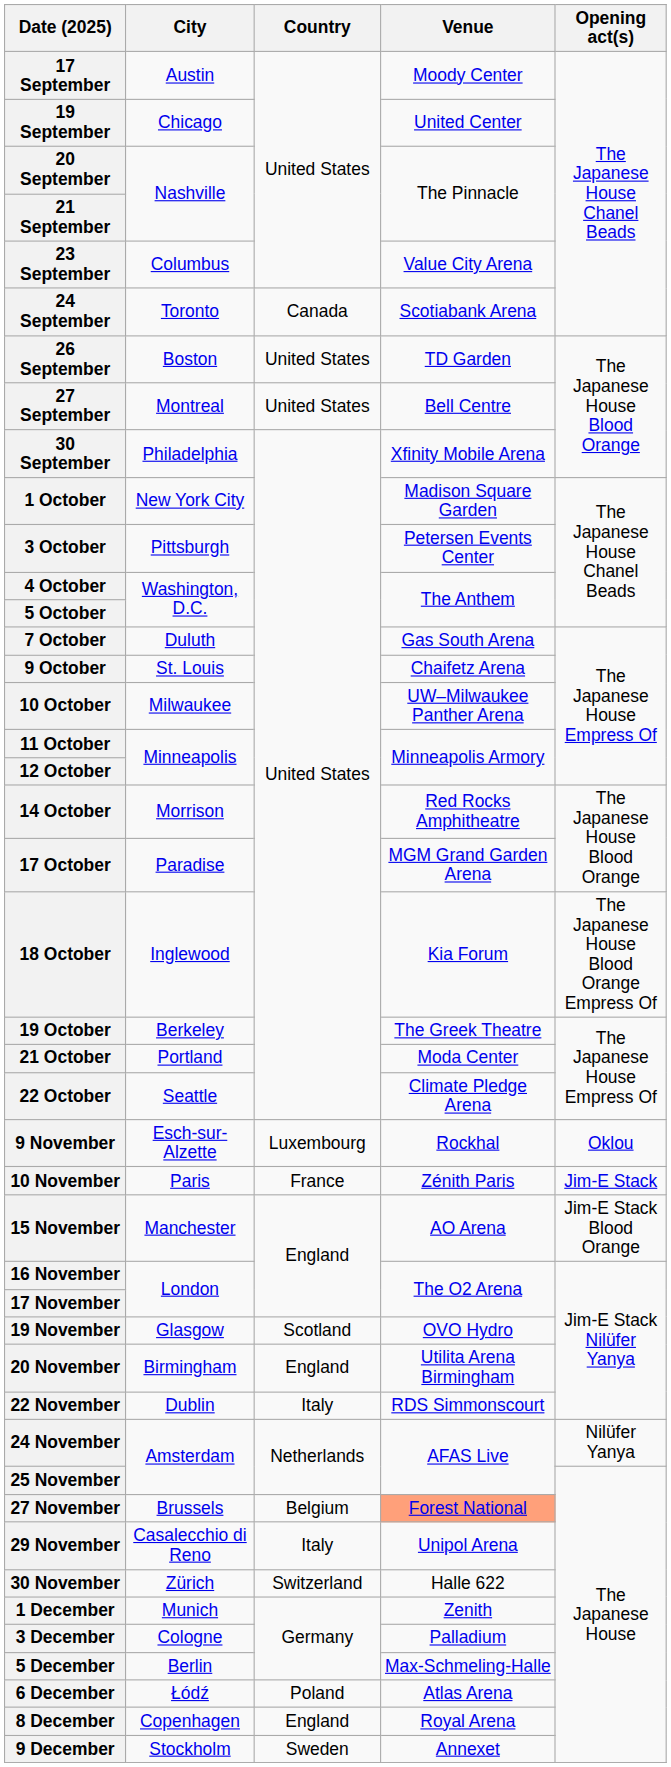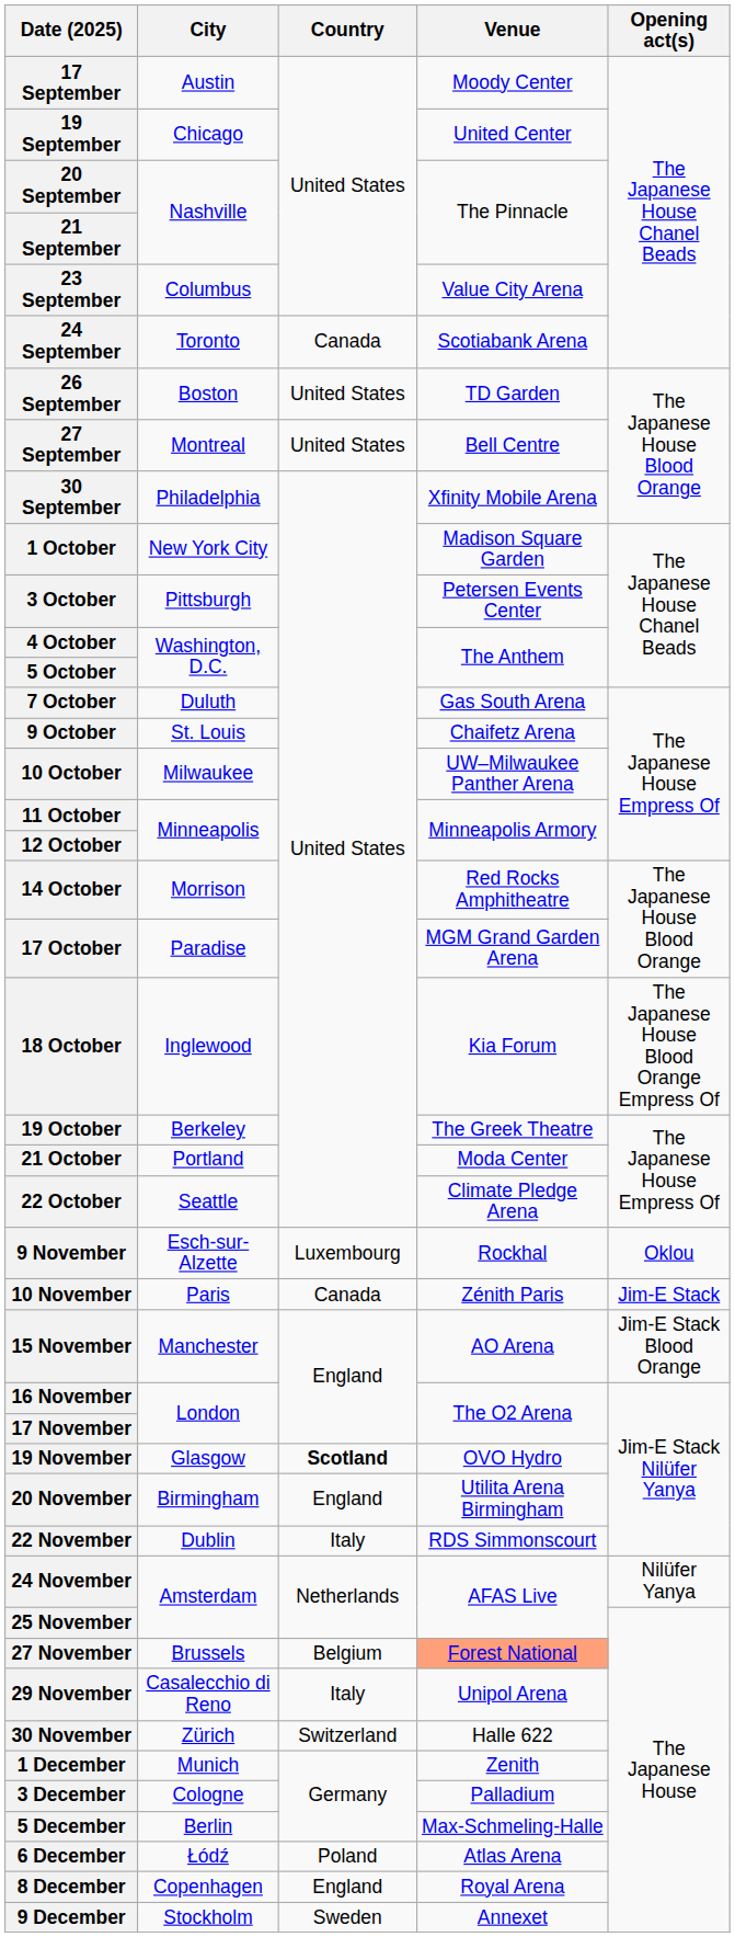 <table class="wikitable plainrowheaders" style="text-align:center;">
 <tr>
 <th scope="col" style="width:10em;">Date (2025)</th>
 <th scope="col" style="width:10em;">City</th>
 <th scope="col" style="width:10em;">Country</th>
 <th scope="col" style="width:18em;">Venue</th>
 <th scope="col" style="width:10em;">Opening act(s)</th>
 </tr>
 <tr>
 <th scope="row" style="text-align:center;">17 September</th>
 <td><a href='#'>Austin</a></td>
 <td rowspan="5">United States</td>
 <td><a href='#'>Moody Center</a></td>
 <td rowspan="6"><a href='#'>The Japanese House</a><br><a href='#'>Chanel Beads</a></td>
 </tr>
 <tr>
 <th scope="row" style="text-align:center;">19 September</th>
 <td><a href='#'>Chicago</a></td>
 <td><a href='#'>United Center</a></td>
 </tr>
 <tr>
 <th scope="row" style="text-align:center;">20 September</th>
 <td rowspan="2"><a href='#'>Nashville</a></td>
 <td rowspan="2">The Pinnacle</td>
 </tr>
 <tr>
 <th scope="row" style="text-align:center;">21 September</th>
 </tr>
 <tr>
 <th scope="row" style="text-align:center;">23 September</th>
 <td><a href='#'>Columbus</a></td>
 <td><a href='#'>Value City Arena</a></td>
 </tr>
 <tr>
 <th scope="row" style="text-align:center;">24 September</th>
 <td><a href='#'>Toronto</a></td>
 <td>Canada</td>
 <td><a href='#'>Scotiabank Arena</a></td>
 </tr>
 <tr>
 <th scope="row" style="text-align:center;">26 September</th>
 <td><a href='#'>Boston</a></td>
 <td>United States</td>
 <td><a href='#'>TD Garden</a></td>
 <td rowspan="3">The Japanese House<br><a href='#'>Blood Orange</a></td>
 </tr>
 <tr>
 <th scope="row" style="text-align:center;">27 September</th>
 <td><a href='#'>Montreal</a></td>
 <td>United States</td>
 <td><a href='#'>Bell Centre</a></td>
 </tr>
 <tr>
 <th scope="row" style="text-align:center;">30 September</th>
 <td><a href='#'>Philadelphia</a></td>
 <td rowspan="16">United States</td>
 <td><a href='#'>Xfinity Mobile Arena</a></td>
 </tr>
 <tr>
 <th scope="row" style="text-align:center;">1 October</th>
 <td><a href='#'>New York City</a></td>
 <td><a href='#'>Madison Square Garden</a></td>
 <td rowspan="4">The Japanese House<br>Chanel Beads</td>
 </tr>
 <tr>
 <th scope="row" style="text-align:center;">3 October</th>
 <td><a href='#'>Pittsburgh</a></td>
 <td><a href='#'>Petersen Events Center</a></td>
 </tr>
 <tr>
 <th scope="row" style="text-align:center;">4 October</th>
 <td rowspan="2"><a href='#'>Washington, D.C.</a></td>
 <td rowspan="2"><a href='#'>The Anthem</a></td>
 </tr>
 <tr>
 <th scope="row" style="text-align:center;">5 October</th>
 </tr>
 <tr>
 <th scope="row" style="text-align:center;">7 October</th>
 <td><a href='#'>Duluth</a></td>
 <td><a href='#'>Gas South Arena</a></td>
 <td rowspan="5">The Japanese House<br><a href='#'>Empress Of</a></td>
 </tr>
 <tr>
 <th scope="row" style="text-align:center;">9 October</th>
 <td><a href='#'>St. Louis</a></td>
 <td><a href='#'>Chaifetz Arena</a></td>
 </tr>
 <tr>
 <th scope="row" style="text-align:center;">10 October</th>
 <td><a href='#'>Milwaukee</a></td>
 <td><a href='#'>UW–Milwaukee Panther Arena</a></td>
 </tr>
 <tr>
 <th scope="row" style="text-align:center;">11 October</th>
 <td rowspan="2"><a href='#'>Minneapolis</a></td>
 <td rowspan="2"><a href='#'>Minneapolis Armory</a></td>
 </tr>
 <tr>
 <th scope="row" style="text-align:center;">12 October</th>
 </tr>
 <tr>
 <th scope="row" style="text-align:center;">14 October</th>
 <td><a href='#'>Morrison</a></td>
 <td><a href='#'>Red Rocks Amphitheatre</a></td>
 <td rowspan="2">The Japanese House<br>Blood Orange</td>
 </tr>
 <tr>
 <th scope="row" style="text-align:center;">17 October</th>
 <td><a href='#'>Paradise</a></td>
 <td><a href='#'>MGM Grand Garden Arena</a></td>
 </tr>
 <tr>
 <th scope="row" style="text-align:center;">18 October</th>
 <td><a href='#'>Inglewood</a></td>
 <td><a href='#'>Kia Forum</a></td>
 <td>The Japanese House<br>Blood Orange<br>Empress Of</td>
 </tr>
 <tr>
 <th scope="row" style="text-align:center;">19 October</th>
 <td><a href='#'>Berkeley</a></td>
 <td><a href='#'>The Greek Theatre</a></td>
 <td rowspan="3">The Japanese House<br>Empress Of</td>
 </tr>
 <tr>
 <th scope="row" style="text-align:center;">21 October</th>
 <td><a href='#'>Portland</a></td>
 <td><a href='#'>Moda Center</a></td>
 </tr>
 <tr>
 <th scope="row" style="text-align:center;">22 October</th>
 <td><a href='#'>Seattle</a></td>
 <td><a href='#'>Climate Pledge Arena</a></td>
 </tr>
 <tr>
 <th scope="row" style="text-align:center;">9 November</th>
 <td><a href='#'>Esch-sur-Alzette</a></td>
 <td>Luxembourg</td>
 <td><a href='#'>Rockhal</a></td>
 <td><a href='#'>Oklou</a></td>
 </tr>
 <tr>
 <th scope="row" style="text-align:center;">10 November</th>
 <td><a href='#'>Paris</a></td>
-<td>France</td>
+<td>Canada</td>
 <td><a href='#'>Zénith Paris</a></td>
 <td><a href='#'>Jim-E Stack</a></td>
 </tr>
 <tr>
 <th scope="row" style="text-align:center;">15 November</th>
 <td><a href='#'>Manchester</a></td>
 <td rowspan="3">England</td>
 <td><a href='#'>AO Arena</a></td>
 <td>Jim-E Stack<br>Blood Orange</td>
 </tr>
 <tr>
 <th scope="row" style="text-align:center;">16 November</th>
 <td rowspan="2"><a href='#'>London</a></td>
 <td rowspan="2"><a href='#'>The O2 Arena</a></td>
 <td rowspan="5">Jim-E Stack<br><a href='#'>Nilüfer Yanya</a></td>
 </tr>
 <tr>
 <th scope="row" style="text-align:center;">17 November</th>
 </tr>
 <tr>
 <th scope="row" style="text-align:center;">19 November</th>
 <td><a href='#'>Glasgow</a></td>
-<td>Scotland</td>
+<td><strong>Scotland</strong></td>
 <td><a href='#'>OVO Hydro</a></td>
 </tr>
 <tr>
 <th scope="row" style="text-align:center;">20 November</th>
 <td><a href='#'>Birmingham</a></td>
 <td>England</td>
 <td><a href='#'>Utilita Arena Birmingham</a></td>
 </tr>
 <tr>
 <th scope="row" style="text-align:center;">22 November</th>
 <td><a href='#'>Dublin</a></td>
 <td>Italy</td>
 <td><a href='#'>RDS Simmonscourt</a></td>
 </tr>
 <tr>
 <th scope="row" style="text-align:center;">24 November</th>
 <td rowspan="2"><a href='#'>Amsterdam</a></td>
 <td rowspan="2">Netherlands</td>
 <td rowspan="2"><a href='#'>AFAS Live</a></td>
 <td>Nilüfer Yanya</td>
 </tr>
 <tr>
 <th scope="row" style="text-align:center;">25 November</th>
 <td rowspan="10">The Japanese House</td>
 </tr>
 <tr>
 <th scope="row" style="text-align:center;">27 November</th>
 <td><a href='#'>Brussels</a></td>
 <td>Belgium</td>
 <td style="background: lightsalmon;"><a href='#'>Forest National</a></td>
 </tr>
 <tr>
 <th scope="row" style="text-align:center;">29 November</th>
 <td><a href='#'>Casalecchio di Reno</a></td>
 <td>Italy</td>
 <td><a href='#'>Unipol Arena</a></td>
 </tr>
 <tr>
 <th scope="row" style="text-align:center;">30 November</th>
 <td><a href='#'>Zürich</a></td>
 <td>Switzerland</td>
 <td>Halle 622</td>
 </tr>
 <tr>
 <th scope="row" style="text-align:center;">1 December</th>
 <td><a href='#'>Munich</a></td>
 <td rowspan="3">Germany</td>
 <td><a href='#'>Zenith</a></td>
 </tr>
 <tr>
 <th scope="row" style="text-align:center;">3 December</th>
 <td><a href='#'>Cologne</a></td>
 <td><a href='#'>Palladium</a></td>
 </tr>
 <tr>
 <th scope="row" style="text-align:center;">5 December</th>
 <td><a href='#'>Berlin</a></td>
 <td><a href='#'>Max-Schmeling-Halle</a></td>
 </tr>
 <tr>
 <th scope="row" style="text-align:center;">6 December</th>
 <td><a href='#'>Łódź</a></td>
 <td>Poland</td>
 <td><a href='#'>Atlas Arena</a></td>
 </tr>
 <tr>
 <th scope="row" style="text-align:center;">8 December</th>
 <td><a href='#'>Copenhagen</a></td>
 <td>England</td>
 <td><a href='#'>Royal Arena</a></td>
 </tr>
 <tr>
 <th scope="row" style="text-align:center;">9 December</th>
 <td><a href='#'>Stockholm</a></td>
 <td>Sweden</td>
 <td><a href='#'>Annexet</a></td>
 </tr>
 <tr>
 </tr>
 </table>
